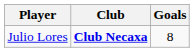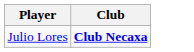 <table class="wikitable" style="text-align: center;">
 <tr>
 <th>Player</th>
 <th>Club</th>
-<th>Goals</th>
 </tr>
 <tr>
 <td> <a href='#'>Julio Lores</a></td>
 <td><strong><a href='#'>Club Necaxa</a></strong></td>
-<td>8</td>
 </tr>
 </table>
